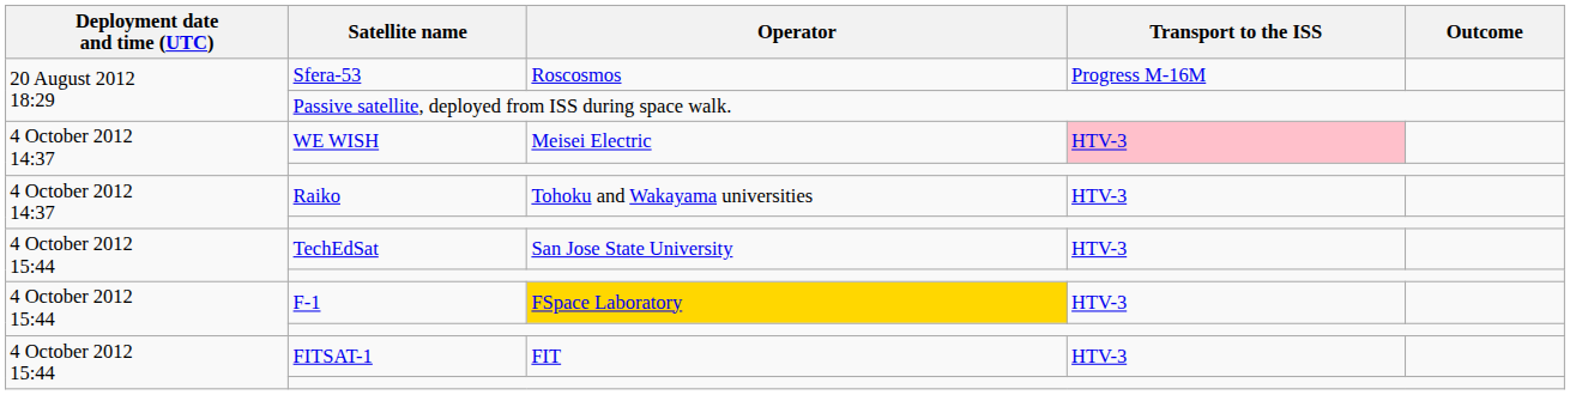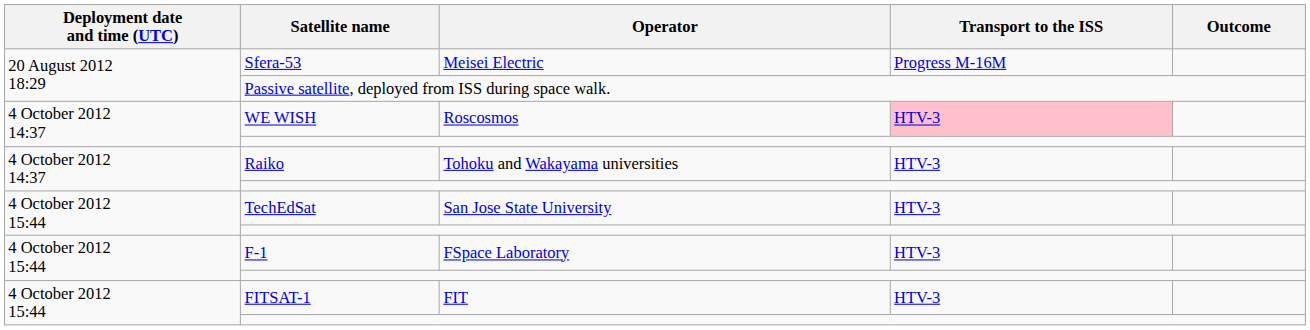 <table class="wikitable" style="width: 100%;">
 <tr>
 <th scope="col">Deployment date<br>and time (<a href='#'>UTC</a>)</th>
 <th scope="col">Satellite name</th>
 <th scope="col">Operator</th>
 <th scope="col">Transport to the ISS</th>
 <th scope="col">Outcome</th>
 </tr>
 <tr>
 <td rowspan=2>20 August 2012 <br> 18:29</td>
 <td> <a href='#'>Sfera-53</a></td>
-<td><a href='#'>Roscosmos</a></td>
+<td><a href='#'>Meisei Electric</a></td>
 <td><a href='#'>Progress M-16M</a></td>
 <td></td>
 </tr>
 <tr>
 <td colspan=4><a href='#'>Passive satellite</a>, deployed from ISS during space walk.</td>
 </tr>
 <tr>
 <td rowspan=2>4 October 2012 <br> 14:37</td>
 <td> <a href='#'>WE WISH</a></td>
-<td><a href='#'>Meisei Electric</a></td>
+<td><a href='#'>Roscosmos</a></td>
 <td style="background: pink;"><a href='#'>HTV-3</a></td>
 <td></td>
 </tr>
 <tr>
 <td colspan=4></td>
 </tr>
 <tr>
 <td rowspan=2>4 October 2012 <br> 14:37</td>
 <td> <a href='#'>Raiko</a></td>
 <td><a href='#'>Tohoku</a> and <a href='#'>Wakayama</a> universities</td>
 <td><a href='#'>HTV-3</a></td>
 <td></td>
 </tr>
 <tr>
 <td colspan=4></td>
 </tr>
 <tr>
 <td rowspan=2>4 October 2012 <br> 15:44</td>
 <td> <a href='#'>TechEdSat</a></td>
 <td><a href='#'>San Jose State University</a></td>
 <td><a href='#'>HTV-3</a></td>
 <td></td>
 </tr>
 <tr>
 <td colspan=4></td>
 </tr>
 <tr>
 <td rowspan=2>4 October 2012 <br> 15:44</td>
 <td> <a href='#'>F-1</a></td>
-<td style="background: gold;"><a href='#'>FSpace Laboratory</a></td>
+<td><a href='#'>FSpace Laboratory</a></td>
 <td><a href='#'>HTV-3</a></td>
 <td></td>
 </tr>
 <tr>
 <td colspan=4></td>
 </tr>
 <tr>
 <td rowspan=2>4 October 2012 <br> 15:44</td>
 <td> <a href='#'>FITSAT-1</a></td>
 <td><a href='#'>FIT</a></td>
 <td><a href='#'>HTV-3</a></td>
 <td></td>
 </tr>
 <tr>
 <td colspan=4></td>
 </tr>
 </table>
